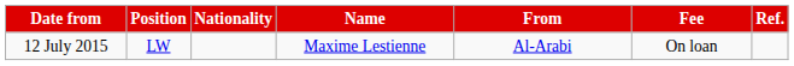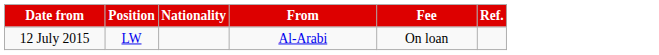 <table class="wikitable"  style="text-align:center; font-size:90%; ">
 <tr>
 <th style="background:#DD0000; color:#FFFFFF; width:100px;">Date from</th>
 <th style="background:#DD0000; color:#FFFFFF; width:50px;">Position</th>
 <th style="background:#DD0000; color:#FFFFFF; width:50px;">Nationality</th>
-<th style="background:#DD0000; color:#FFFFFF; width:150px;">Name</th>
 <th style="background:#DD0000; color:#FFFFFF; width:150px;">From</th>
 <th style="background:#DD0000; color:#FFFFFF; width:100px;">Fee</th>
 <th style="background:#DD0000; color:#FFFFFF; width:25px;">Ref.</th>
 </tr>
 <tr>
 <td>12 July 2015</td>
 <td><a href='#'>LW</a></td>
 <td></td>
-<td><a href='#'>Maxime Lestienne</a></td>
 <td> <a href='#'>Al-Arabi</a></td>
 <td>On loan</td>
 <td></td>
 </tr>
 </table>
